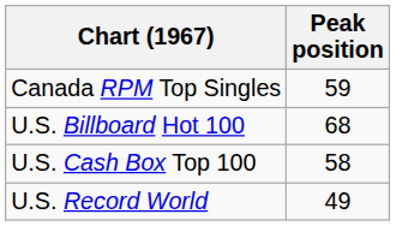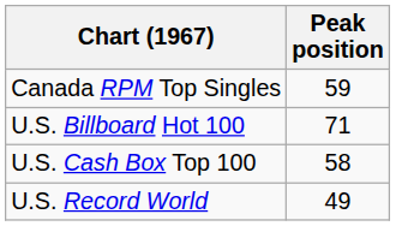 <table class="wikitable sortable">
 <tr>
 <th>Chart (1967)</th>
 <th>Peak<br>position</th>
 </tr>
 <tr>
 <td>Canada <a href='#'><em>RPM</em></a> Top Singles </td>
 <td align="center">59</td>
 </tr>
 <tr>
 <td>U.S. <em><a href='#'>Billboard</a></em> <a href='#'>Hot 100</a></td>
-<td style="text-align:center;">68</td>
+<td style="text-align:center;">71</td>
 </tr>
 <tr>
 <td>U.S. <a href='#'><em>Cash Box</em></a> Top 100 </td>
 <td align="center">58</td>
 </tr>
 <tr>
 <td>U.S. <em><a href='#'>Record World</a></em> </td>
 <td style="text-align:center;">49</td>
 </tr>
 </table>
